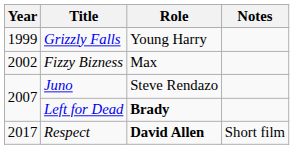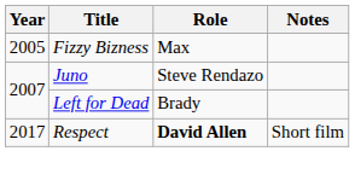 <table class="wikitable sortable">
 <tr>
 <th>Year</th>
 <th>Title</th>
 <th>Role</th>
 <th class="unsortable">Notes</th>
 </tr>
 <tr>
-<td>1999</td>
-<td><em><a href='#'>Grizzly Falls</a></em></td>
-<td>Young Harry</td>
-<td></td>
-</tr>
-<tr>
-<td>2002</td>
+<td>2005</td>
 <td><em>Fizzy Bizness</em></td>
 <td>Max</td>
 <td></td>
 </tr>
 <tr>
 <td rowspan="2">2007</td>
 <td><em><a href='#'>Juno</a></em></td>
 <td>Steve Rendazo</td>
 <td></td>
 </tr>
 <tr>
 <td><em><a href='#'>Left for Dead</a></em></td>
-<td><strong>Brady</strong></td>
+<td>Brady</td>
 <td></td>
 </tr>
 <tr>
 <td>2017</td>
 <td><em>Respect</em></td>
 <td><strong>David Allen</strong></td>
 <td>Short film</td>
 </tr>
 </table>
